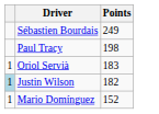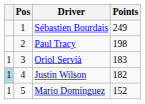 <table class="wikitable" style="font-size: 95%;">
 <tr>
 <th></th>
+<th>Pos</th>
 <th>Driver</th>
 <th>Points</th>
 </tr>
 <tr>
 <td align="left"></td>
+<td align="center">1</td>
 <td> <a href='#'>Sébastien Bourdais</a></td>
 <td align="left">249</td>
 </tr>
 <tr>
 <td align="left"></td>
+<td align="center">2</td>
 <td> <a href='#'>Paul Tracy</a></td>
 <td align="left">198</td>
 </tr>
 <tr>
 <td align="left"> 1</td>
+<td align="center">3</td>
 <td> <a href='#'>Oriol Servià</a></td>
 <td align="left">183</td>
 </tr>
 <tr>
 <td align="left" style="background: lightblue;"> 1</td>
+<td align="center">4</td>
 <td> <a href='#'>Justin Wilson</a></td>
 <td align="left">182</td>
 </tr>
 <tr>
 <td align="left"> 1</td>
+<td align="center">5</td>
 <td> <a href='#'>Mario Domínguez</a></td>
 <td align="left">152</td>
 </tr>
 </table>
